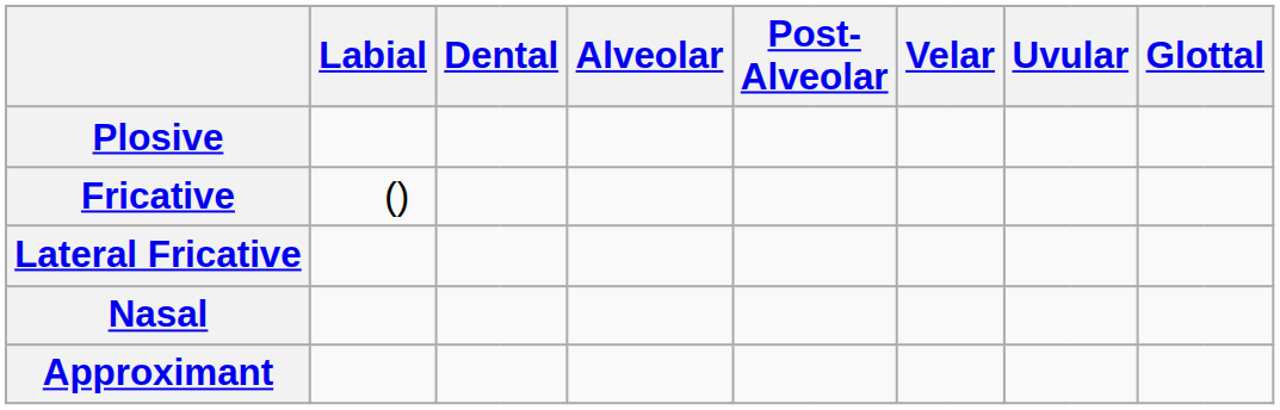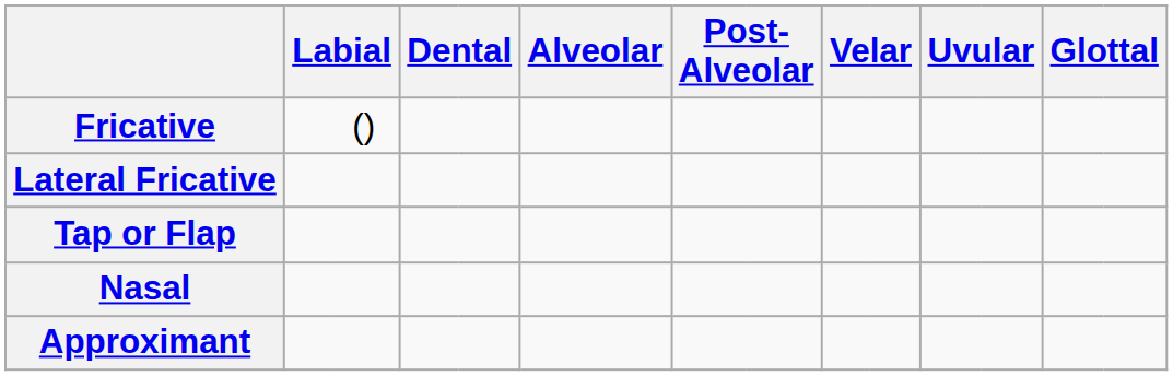 <table class="wikitable" style="text-align: center;">
 <tr>
 <th> </th>
 <th colspan="2"><a href='#'>Labial</a></th>
 <th colspan="2"><a href='#'>Dental</a></th>
 <th colspan="2"><a href='#'>Alveolar</a></th>
 <th colspan="2"><a href='#'>Post-<br>Alveolar</a></th>
 <th colspan="2"><a href='#'>Velar</a></th>
 <th colspan="2"><a href='#'>Uvular</a></th>
 <th colspan="2"><a href='#'>Glottal</a></th>
-</tr>
-<tr>
-<th><a href='#'>Plosive</a></th>
-<td style="border-right-width: 0;"></td>
-<td style="border-left-width: 0;"></td>
-<td style="border-right-width: 0;"> </td>
-<td style="border-left-width: 0;"> </td>
-<td style="border-right-width: 0;"></td>
-<td style="border-left-width: 0;"></td>
-<td style="border-right-width: 0;"> </td>
-<td style="border-left-width: 0;"> </td>
-<td style="border-right-width: 0;"></td>
-<td style="border-left-width: 0;"> </td>
-<td style="border-right-width: 0;"></td>
-<td style="border-left-width: 0;"> </td>
-<td style="border-right-width: 0;"></td>
-<td style="border-left-width: 0;"> </td>
 </tr>
 <tr>
 <th><a href='#'>Fricative</a></th>
 <td style="border-right-width: 0;"></td>
 <td style="border-left-width: 0;">()</td>
 <td style="border-right-width: 0;"></td>
 <td style="border-left-width: 0;"></td>
 <td style="border-right-width: 0;"></td>
 <td style="border-left-width: 0;"> </td>
 <td style="border-right-width: 0;"></td>
 <td style="border-left-width: 0;"> </td>
 <td style="border-right-width: 0;"> </td>
 <td style="border-left-width: 0;"> </td>
 <td style="border-right-width: 0;"> </td>
 <td style="border-left-width: 0;"> </td>
 <td style="border-right-width: 0;"></td>
 <td style="border-left-width: 0;"> </td>
 </tr>
 <tr>
 <th><a href='#'>Lateral Fricative</a></th>
 <td style="border-right-width: 0;"> </td>
 <td style="border-left-width: 0;"> </td>
 <td style="border-right-width: 0;"> </td>
 <td style="border-left-width: 0;"> </td>
 <td style="border-right-width: 0;"></td>
 <td style="border-left-width: 0;"> </td>
+<td style="border-right-width: 0;"> </td>
+<td style="border-left-width: 0;"> </td>
+<td style="border-right-width: 0;"> </td>
+<td style="border-left-width: 0;"> </td>
+<td style="border-right-width: 0;"> </td>
+<td style="border-left-width: 0;"> </td>
+<td style="border-right-width: 0;"> </td>
+<td style="border-left-width: 0;"> </td>
+</tr>
+<tr>
+<th><a href='#'>Tap or Flap</a></th>
+<td style="border-right-width: 0;"> </td>
+<td style="border-left-width: 0;"> </td>
+<td style="border-right-width: 0;"> </td>
+<td style="border-left-width: 0;"> </td>
+<td style="border-right-width: 0;"> </td>
+<td style="border-left-width: 0;"></td>
 <td style="border-right-width: 0;"> </td>
 <td style="border-left-width: 0;"> </td>
 <td style="border-right-width: 0;"> </td>
 <td style="border-left-width: 0;"> </td>
 <td style="border-right-width: 0;"> </td>
 <td style="border-left-width: 0;"> </td>
 <td style="border-right-width: 0;"> </td>
 <td style="border-left-width: 0;"> </td>
 </tr>
 <tr>
 <th><a href='#'>Nasal</a></th>
 <td style="border-right-width: 0;"> </td>
 <td style="border-left-width: 0;"></td>
 <td style="border-right-width: 0;"> </td>
 <td style="border-left-width: 0;"> </td>
 <td style="border-right-width: 0;"> </td>
 <td style="border-left-width: 0;"></td>
 <td style="border-right-width: 0;"> </td>
 <td style="border-left-width: 0;"> </td>
 <td style="border-right-width: 0;"> </td>
 <td style="border-left-width: 0;"></td>
 <td style="border-right-width: 0;"> </td>
 <td style="border-left-width: 0;"> </td>
 <td style="border-right-width: 0;"> </td>
 <td style="border-left-width: 0;"> </td>
 </tr>
 <tr>
 <th><a href='#'>Approximant</a></th>
 <td style="border-right-width: 0;"> </td>
 <td style="border-left-width: 0;"></td>
 <td style="border-right-width: 0;"> </td>
 <td style="border-left-width: 0;"> </td>
 <td style="border-right-width: 0;"> </td>
 <td style="border-left-width: 0;"></td>
 <td style="border-right-width: 0;"> </td>
 <td style="border-left-width: 0;"></td>
 <td style="border-right-width: 0;"> </td>
 <td style="border-left-width: 0;"> </td>
 <td style="border-right-width: 0;"> </td>
 <td style="border-left-width: 0;"> </td>
 <td style="border-right-width: 0;"> </td>
 <td style="border-left-width: 0;"> </td>
 </tr>
 </table>
